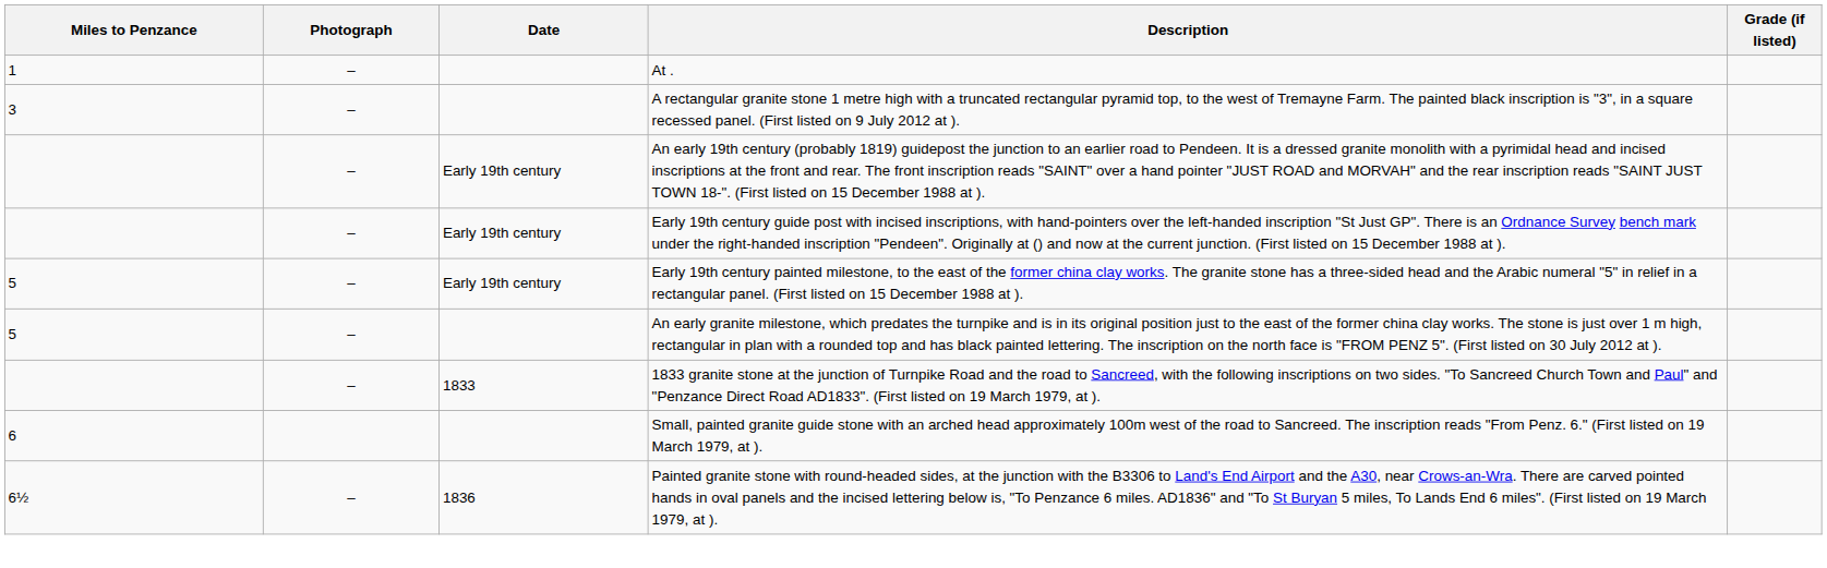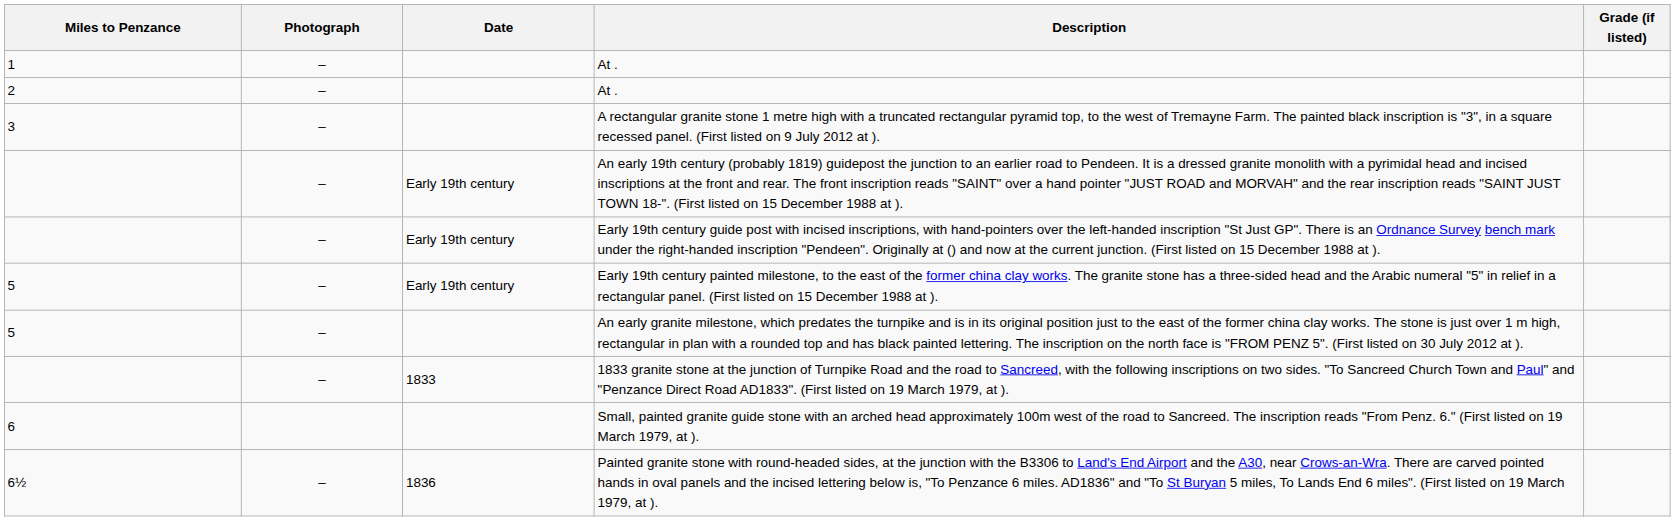 <table class="wikitable sortable plainrowheaders" style="width:100%; border:0; text-align:left; line-height:150%;">
 <tr>
 <th scope="col"  style="width:150px">Miles to Penzance</th>
 <th scope="col"  style="width:100px" class="unsortable">Photograph</th>
 <th scope="col"  style="width:120px">Date</th>
 <th scope="col"  style="width:650px" class="unsortable">Description</th>
 <th scope="col"  style="width:50px">Grade (if listed)</th>
 </tr>
 <tr>
 <td>1</td>
 <td align="center">–</td>
 <td></td>
 <td>At . </td>
+<td></td>
+</tr>
+<tr>
+<td>2</td>
+<td align="center">–</td>
+<td></td>
+<td>At .</td>
 <td></td>
 </tr>
 <tr>
 <td>3</td>
 <td align="center">–</td>
 <td></td>
 <td>A rectangular granite stone 1 metre high with a truncated rectangular pyramid top, to the west of Tremayne Farm. The painted black inscription is "3", in a square recessed panel. (First listed on 9 July 2012 at ).</td>
 <td align="center" ></td>
 </tr>
 <tr>
 <td></td>
 <td align="center">–</td>
 <td>Early 19th century</td>
 <td>An early 19th century (probably 1819) guidepost the junction to an earlier road to Pendeen. It is a dressed granite monolith with a pyrimidal head and incised inscriptions at the front and rear. The front inscription reads "SAINT" over a hand pointer "JUST ROAD and MORVAH" and the rear inscription reads "SAINT JUST TOWN 18-". (First listed on 15 December 1988 at ).</td>
 <td align="center" ></td>
 </tr>
 <tr>
 <td></td>
 <td align="center">–</td>
 <td>Early 19th century</td>
 <td>Early 19th century guide post with incised inscriptions, with hand-pointers over the left-handed inscription "St Just GP". There is an <a href='#'>Ordnance Survey</a> <a href='#'>bench mark</a> under the right-handed inscription "Pendeen". Originally at () and now at the current junction. (First listed on 15 December 1988 at ). </td>
 <td align="center" ></td>
 </tr>
 <tr>
 <td>5</td>
 <td align="center">–</td>
 <td>Early 19th century</td>
 <td>Early 19th century painted milestone, to the east of the <a href='#'>former china clay works</a>. The granite stone has a three-sided head and the Arabic numeral "5" in relief in a rectangular panel. (First listed on 15 December 1988 at ).</td>
 <td align="center" ></td>
 </tr>
 <tr>
 <td>5</td>
 <td align="center">–</td>
 <td></td>
 <td>An early granite milestone, which predates the turnpike and is in its original position just to the east of the former china clay works. The stone is just over 1 m high, rectangular in plan with a rounded top and has black painted lettering. The inscription on the north face is "FROM PENZ 5". (First listed on 30 July 2012 at ).</td>
 <td align="center" ></td>
 </tr>
 <tr>
 <td></td>
 <td align="center">–</td>
 <td>1833</td>
 <td>1833 granite stone at the junction of Turnpike Road and the road to <a href='#'>Sancreed</a>, with the following inscriptions on two sides. "To Sancreed Church Town and <a href='#'>Paul</a>" and "Penzance Direct Road AD1833". (First listed on 19 March 1979, at ).</td>
 <td align="center" ></td>
 </tr>
 <tr>
 <td>6</td>
 <td></td>
 <td></td>
 <td>Small, painted granite guide stone with an arched head approximately 100m west of the road to Sancreed. The inscription reads "From Penz. 6." (First listed on 19 March 1979, at ).</td>
 <td align="center" ></td>
 </tr>
 <tr>
 <td>6½</td>
 <td align="center">–</td>
 <td>1836</td>
 <td>Painted granite stone with round-headed sides, at the junction with the B3306 to <a href='#'>Land's End Airport</a> and the <a href='#'>A30</a>, near <a href='#'>Crows-an-Wra</a>. There are carved pointed hands in oval panels and the incised lettering below is, "To Penzance 6 miles. AD1836" and "To <a href='#'>St Buryan</a> 5 miles, To Lands End 6 miles". (First listed on 19 March 1979, at ).</td>
 <td align="center" ></td>
 </tr>
 <tr>
 </tr>
 </table>
